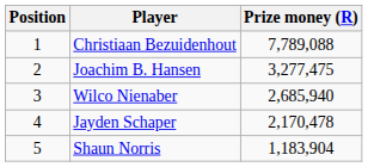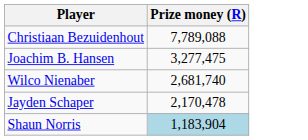 <table class="wikitable">
 <tr>
-<th>Position</th>
 <th>Player</th>
 <th>Prize money (<a href='#'>R</a>)</th>
 </tr>
 <tr>
-<td align=center>1</td>
 <td> <a href='#'>Christiaan Bezuidenhout</a></td>
 <td align=center>7,789,088</td>
 </tr>
 <tr>
-<td align=center>2</td>
 <td> <a href='#'>Joachim B. Hansen</a></td>
 <td align=center>3,277,475</td>
 </tr>
 <tr>
-<td align=center>3</td>
 <td> <a href='#'>Wilco Nienaber</a></td>
-<td align=center>2,685,940</td>
+<td align=center>2,681,740</td>
 </tr>
 <tr>
-<td align=center>4</td>
 <td> <a href='#'>Jayden Schaper</a></td>
 <td align=center>2,170,478</td>
 </tr>
 <tr>
-<td align=center>5</td>
 <td> <a href='#'>Shaun Norris</a></td>
-<td align=center>1,183,904</td>
+<td align=center style="background: lightblue;">1,183,904</td>
 </tr>
 </table>
